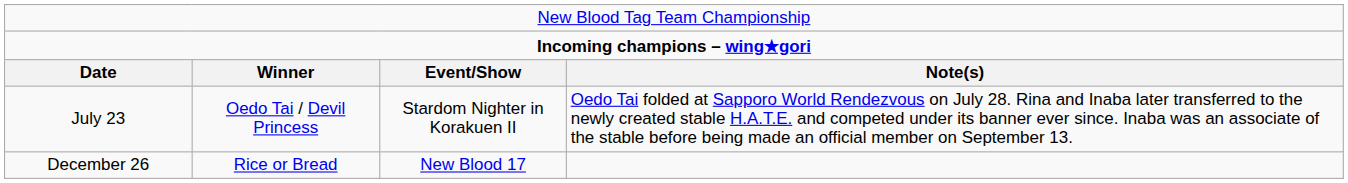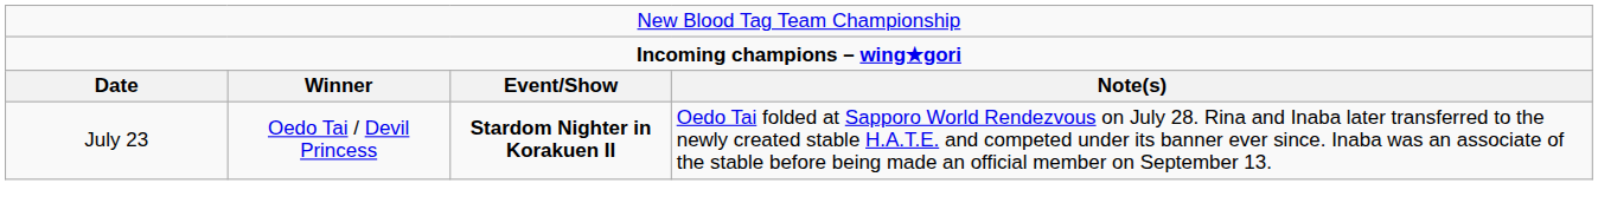 <table class="wikitable" style="text-align:center; width:100%;">
 <tr>
 <td colspan="4" style="text-align: center;"><a href='#'>New Blood Tag Team Championship</a></td>
 </tr>
 <tr>
 <td colspan="4" style="text-align: center;"><strong>Incoming champions – <a href='#'>wing★gori</a> </strong></td>
 </tr>
 <tr>
 <th width=14%>Date</th>
 <th width=14%>Winner</th>
 <th width=14%>Event/Show</th>
 <th width=58%>Note(s)</th>
 </tr>
 <tr>
 <td>July 23</td>
 <td><a href='#'>Oedo Tai</a> / <a href='#'>Devil Princess</a><br></td>
-<td>Stardom Nighter in Korakuen II</td>
+<td><strong>Stardom Nighter in Korakuen II</strong></td>
 <td align=left><a href='#'>Oedo Tai</a> folded at <a href='#'>Sapporo World Rendezvous</a> on July 28. Rina and Inaba later transferred to the newly created stable <a href='#'>H.A.T.E.</a> and competed under its banner ever since. Inaba was an associate of the stable before being made an official member on September 13.</td>
 </tr>
-<tr>
-<td>December 26</td>
-<td><a href='#'>Rice or Bread</a><br></td>
-<td><a href='#'>New Blood 17</a></td>
-<td></td>
-</tr>
 </table>
